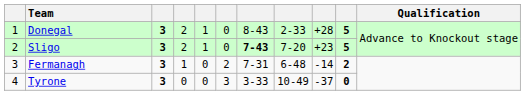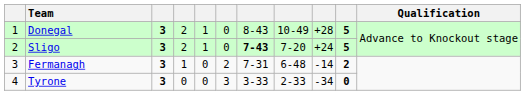 <table class="wikitable" style="text-align:center">
 <tr>
 <th width="20"></th>
 <th width="150" style="text-align:left;">Team</th>
 <th width="20"></th>
 <th width="20"></th>
 <th width="20"></th>
 <th width="20"></th>
 <th width="40"></th>
 <th width="40"></th>
 <th width="20"></th>
 <th width="20"></th>
 <th>Qualification</th>
 </tr>
 <tr style="background:#ccffcc">
 <td>1</td>
 <td style="text-align:left"> <a href='#'>Donegal</a></td>
 <td><strong>3</strong></td>
 <td>2</td>
 <td>1</td>
 <td>0</td>
 <td>8-43</td>
-<td>2-33</td>
+<td>10-49</td>
 <td>+28</td>
 <td><strong>5</strong></td>
 <td rowspan="2">Advance to Knockout stage</td>
 </tr>
 <tr style="background:#ccffcc">
 <td>2</td>
 <td style="text-align:left"> <a href='#'>Sligo</a></td>
 <td><strong>3</strong></td>
 <td>2</td>
 <td>1</td>
 <td>0</td>
 <td><strong>7-43</strong></td>
 <td>7-20</td>
-<td>+23</td>
+<td>+24</td>
 <td><strong>5</strong></td>
 </tr>
 <tr>
 <td>3</td>
 <td style="text-align:left"> <a href='#'>Fermanagh</a></td>
 <td><strong>3</strong></td>
 <td>1</td>
 <td>0</td>
 <td>2</td>
 <td>7-31</td>
 <td>6-48</td>
 <td>-14</td>
 <td><strong>2</strong></td>
 <td rowspan="2"></td>
 </tr>
 <tr>
 <td>4</td>
 <td style="text-align:left"> <a href='#'>Tyrone</a></td>
 <td><strong>3</strong></td>
 <td>0</td>
 <td>0</td>
 <td>3</td>
 <td>3-33</td>
-<td>10-49</td>
-<td>-37</td>
+<td>2-33</td>
+<td>-34</td>
 <td><strong>0</strong></td>
 </tr>
 </table>
